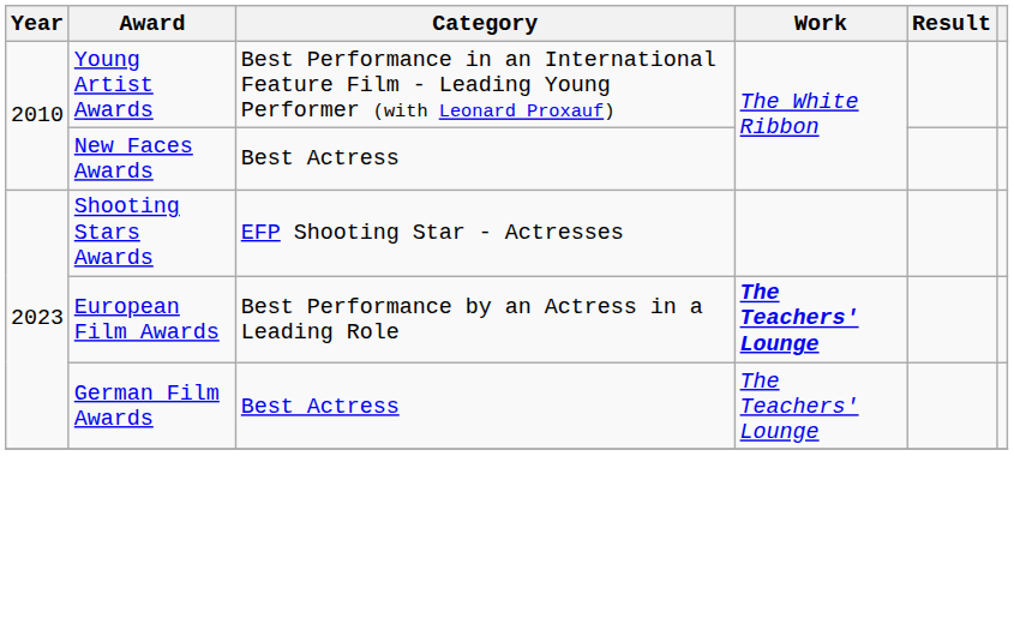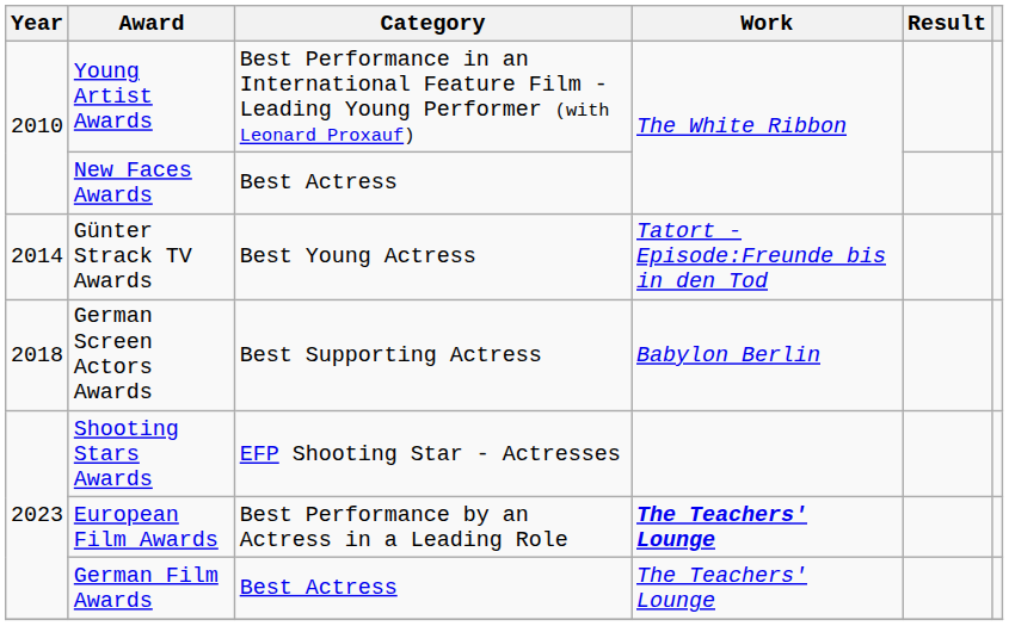 <table class="wikitable sortable" width="95%">
 <tr>
 <th>Year</th>
 <th>Award</th>
 <th>Category</th>
 <th>Work</th>
 <th>Result</th>
 <th class="unsortable"></th>
 </tr>
 <tr>
 <td rowspan="2">2010</td>
 <td><a href='#'>Young Artist Awards</a></td>
 <td>Best Performance in an International Feature Film - Leading Young Performer <small>(with <a href='#'>Leonard Proxauf</a>)</small></td>
 <td rowspan="2"><em><a href='#'>The White Ribbon</a></em></td>
 <td></td>
 <td></td>
 </tr>
 <tr>
 <td><a href='#'>New Faces Awards</a></td>
 <td>Best Actress</td>
+<td></td>
+<td></td>
+</tr>
+<tr>
+<td>2014</td>
+<td>Günter Strack TV Awards</td>
+<td>Best Young Actress</td>
+<td><em><a href='#'>Tatort - Episode:Freunde bis in den Tod</a></em></td>
+<td></td>
+<td></td>
+</tr>
+<tr>
+<td>2018</td>
+<td>German Screen Actors Awards</td>
+<td>Best Supporting Actress</td>
+<td><em><a href='#'>Babylon Berlin</a></em></td>
 <td></td>
 <td></td>
 </tr>
 <tr>
 <td rowspan="3">2023</td>
 <td><a href='#'>Shooting Stars Awards</a></td>
 <td><a href='#'>EFP</a> Shooting Star - Actresses</td>
 <td></td>
 <td></td>
 <td></td>
 </tr>
 <tr>
 <td><a href='#'>European Film Awards</a></td>
 <td>Best Performance by an Actress in a Leading Role</td>
 <td><strong><em><a href='#'>The Teachers' Lounge</a></em></strong></td>
 <td></td>
 <td></td>
 </tr>
 <tr>
 <td><a href='#'>German Film Awards</a></td>
 <td><a href='#'>Best Actress</a></td>
 <td><em><a href='#'>The Teachers' Lounge</a></em></td>
 <td></td>
 <td></td>
 </tr>
 <tr>
 </tr>
 </table>
